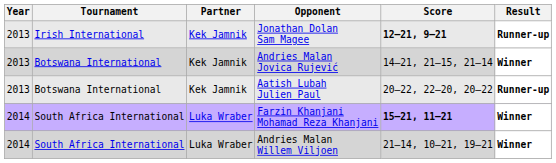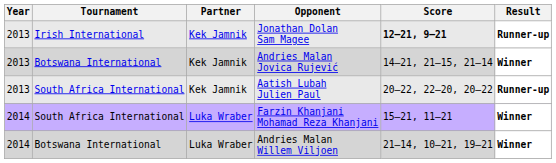 <table class="sortable wikitable" style="font-size: 90%;">
 <tr>
 <th>Year</th>
 <th>Tournament</th>
 <th>Partner</th>
 <th>Opponent</th>
 <th>Score</th>
 <th>Result</th>
 </tr>
 <tr style="background:#E9E9E9">
 <td align="center">2013</td>
 <td align="left"><a href='#'>Irish International</a></td>
 <td align="left"> <a href='#'>Kek Jamnik</a></td>
 <td align="left"> <a href='#'>Jonathan Dolan</a><br> <a href='#'>Sam Magee</a></td>
 <td align="left"><strong>12–21, 9–21</strong></td>
 <td style="text-align:left; background:white"> <strong>Runner-up</strong></td>
 </tr>
 <tr style="background:#D5D5D5">
 <td align="center">2013</td>
 <td align="left"><a href='#'>Botswana International</a></td>
 <td align="left"> Kek Jamnik</td>
 <td align="left"> <a href='#'>Andries Malan</a><br> <a href='#'>Jovica Rujević</a></td>
 <td align="left">14–21, 21–15, 21–14</td>
 <td style="text-align:left; background:white"> <strong>Winner</strong></td>
 </tr>
 <tr style="background:#E9E9E9">
 <td align="center">2013</td>
-<td align="left">Botswana International</td>
+<td align="left"><a href='#'>South Africa International</a></td>
 <td align="left"> Kek Jamnik</td>
 <td align="left"> <a href='#'>Aatish Lubah</a><br> <a href='#'>Julien Paul</a></td>
 <td align="left">20–22, 22–20, 20–22</td>
 <td style="text-align:left; background:white"> <strong>Runner-up</strong></td>
 </tr>
 <tr style="background:#C6AEFF">
 <td align="center">2014</td>
 <td align="left">South Africa International</td>
 <td align="left"> <a href='#'>Luka Wraber</a></td>
 <td align="left"> <a href='#'>Farzin Khanjani</a><br> <a href='#'>Mohamad Reza Khanjani</a></td>
-<td align="left"><strong>15–21, 11–21</strong></td>
+<td align="left">15–21, 11–21</td>
 <td style="text-align:left; background:white"> <strong>Winner</strong></td>
 </tr>
 <tr style="background:#D5D5D5">
 <td align="center">2014</td>
-<td align="left"><a href='#'>South Africa International</a></td>
+<td align="left">Botswana International</td>
 <td align="left"> Luka Wraber</td>
 <td align="left"> Andries Malan<br> <a href='#'>Willem Viljoen</a></td>
 <td align="left">21–14, 10–21, 19–21</td>
 <td style="text-align:left; background:white"> <strong>Winner</strong></td>
 </tr>
 </table>
